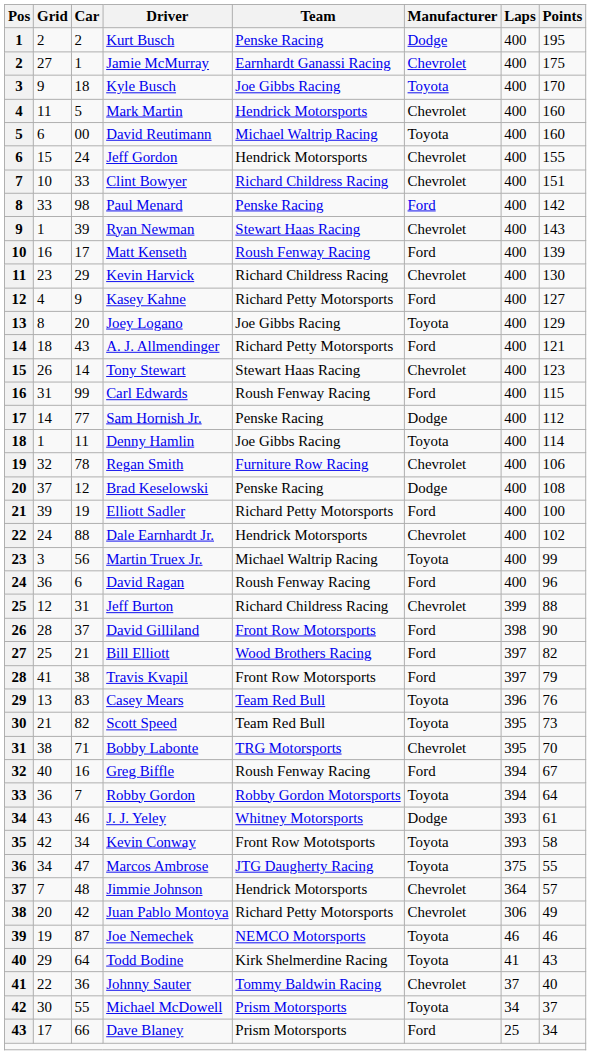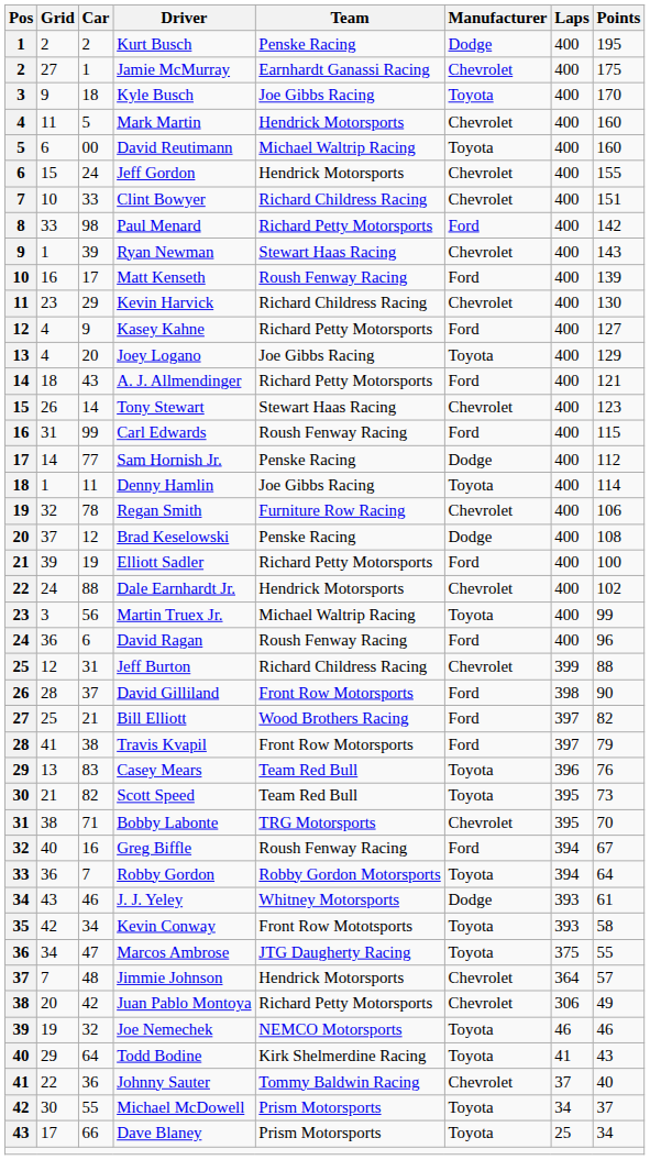 <table class="sortable wikitable" border="1">
 <tr>
 <th scope="col">Pos</th>
 <th scope="col">Grid</th>
 <th scope="col">Car</th>
 <th scope="col">Driver</th>
 <th scope="col">Team</th>
 <th scope="col">Manufacturer</th>
 <th scope="col">Laps</th>
 <th scope="col">Points</th>
 </tr>
 <tr>
 <th scope="row">1</th>
 <td>2</td>
 <td>2</td>
 <td><a href='#'>Kurt Busch</a></td>
 <td><a href='#'>Penske Racing</a></td>
 <td><a href='#'>Dodge</a></td>
 <td>400</td>
 <td>195</td>
 </tr>
 <tr>
 <th scope="row">2</th>
 <td>27</td>
 <td>1</td>
 <td><a href='#'>Jamie McMurray</a></td>
 <td><a href='#'>Earnhardt Ganassi Racing</a></td>
 <td><a href='#'>Chevrolet</a></td>
 <td>400</td>
 <td>175</td>
 </tr>
 <tr>
 <th scope="row">3</th>
 <td>9</td>
 <td>18</td>
 <td><a href='#'>Kyle Busch</a></td>
 <td><a href='#'>Joe Gibbs Racing</a></td>
 <td><a href='#'>Toyota</a></td>
 <td>400</td>
 <td>170</td>
 </tr>
 <tr>
 <th scope="row">4</th>
 <td>11</td>
 <td>5</td>
 <td><a href='#'>Mark Martin</a></td>
 <td><a href='#'>Hendrick Motorsports</a></td>
 <td>Chevrolet</td>
 <td>400</td>
 <td>160</td>
 </tr>
 <tr>
 <th scope="row">5</th>
 <td>6</td>
 <td>00</td>
 <td><a href='#'>David Reutimann</a></td>
 <td><a href='#'>Michael Waltrip Racing</a></td>
 <td>Toyota</td>
 <td>400</td>
 <td>160</td>
 </tr>
 <tr>
 <th scope="row">6</th>
 <td>15</td>
 <td>24</td>
 <td><a href='#'>Jeff Gordon</a></td>
 <td>Hendrick Motorsports</td>
 <td>Chevrolet</td>
 <td>400</td>
 <td>155</td>
 </tr>
 <tr>
 <th scope="row">7</th>
 <td>10</td>
 <td>33</td>
 <td><a href='#'>Clint Bowyer</a></td>
 <td><a href='#'>Richard Childress Racing</a></td>
 <td>Chevrolet</td>
 <td>400</td>
 <td>151</td>
 </tr>
 <tr>
 <th scope="row">8</th>
 <td>33</td>
 <td>98</td>
 <td><a href='#'>Paul Menard</a></td>
-<td><a href='#'>Penske Racing</a></td>
+<td><a href='#'>Richard Petty Motorsports</a></td>
 <td><a href='#'>Ford</a></td>
 <td>400</td>
 <td>142</td>
 </tr>
 <tr>
 <th scope="row">9</th>
 <td>1</td>
 <td>39</td>
 <td><a href='#'>Ryan Newman</a></td>
 <td><a href='#'>Stewart Haas Racing</a></td>
 <td>Chevrolet</td>
 <td>400</td>
 <td>143</td>
 </tr>
 <tr>
 <th scope="row">10</th>
 <td>16</td>
 <td>17</td>
 <td><a href='#'>Matt Kenseth</a></td>
 <td><a href='#'>Roush Fenway Racing</a></td>
 <td>Ford</td>
 <td>400</td>
 <td>139</td>
 </tr>
 <tr>
 <th scope="row">11</th>
 <td>23</td>
 <td>29</td>
 <td><a href='#'>Kevin Harvick</a></td>
 <td>Richard Childress Racing</td>
 <td>Chevrolet</td>
 <td>400</td>
 <td>130</td>
 </tr>
 <tr>
 <th scope="row">12</th>
 <td>4</td>
 <td>9</td>
 <td><a href='#'>Kasey Kahne</a></td>
 <td>Richard Petty Motorsports</td>
 <td>Ford</td>
 <td>400</td>
 <td>127</td>
 </tr>
 <tr>
 <th scope="row">13</th>
-<td>8</td>
+<td>4</td>
 <td>20</td>
 <td><a href='#'>Joey Logano</a></td>
 <td>Joe Gibbs Racing</td>
 <td>Toyota</td>
 <td>400</td>
 <td>129</td>
 </tr>
 <tr>
 <th scope="row">14</th>
 <td>18</td>
 <td>43</td>
 <td><a href='#'>A. J. Allmendinger</a></td>
 <td>Richard Petty Motorsports</td>
 <td>Ford</td>
 <td>400</td>
 <td>121</td>
 </tr>
 <tr>
 <th scope="row">15</th>
 <td>26</td>
 <td>14</td>
 <td><a href='#'>Tony Stewart</a></td>
 <td>Stewart Haas Racing</td>
 <td>Chevrolet</td>
 <td>400</td>
 <td>123</td>
 </tr>
 <tr>
 <th scope="row">16</th>
 <td>31</td>
 <td>99</td>
 <td><a href='#'>Carl Edwards</a></td>
 <td>Roush Fenway Racing</td>
 <td>Ford</td>
 <td>400</td>
 <td>115</td>
 </tr>
 <tr>
 <th scope="row">17</th>
 <td>14</td>
 <td>77</td>
 <td><a href='#'>Sam Hornish Jr.</a></td>
 <td>Penske Racing</td>
 <td>Dodge</td>
 <td>400</td>
 <td>112</td>
 </tr>
 <tr>
 <th scope="row">18</th>
 <td>1</td>
 <td>11</td>
 <td><a href='#'>Denny Hamlin</a></td>
 <td>Joe Gibbs Racing</td>
 <td>Toyota</td>
 <td>400</td>
 <td>114</td>
 </tr>
 <tr>
 <th scope="row">19</th>
 <td>32</td>
 <td>78</td>
 <td><a href='#'>Regan Smith</a></td>
 <td><a href='#'>Furniture Row Racing</a></td>
 <td>Chevrolet</td>
 <td>400</td>
 <td>106</td>
 </tr>
 <tr>
 <th scope="row">20</th>
 <td>37</td>
 <td>12</td>
 <td><a href='#'>Brad Keselowski</a></td>
 <td>Penske Racing</td>
 <td>Dodge</td>
 <td>400</td>
 <td>108</td>
 </tr>
 <tr>
 <th scope="row">21</th>
 <td>39</td>
 <td>19</td>
 <td><a href='#'>Elliott Sadler</a></td>
 <td>Richard Petty Motorsports</td>
 <td>Ford</td>
 <td>400</td>
 <td>100</td>
 </tr>
 <tr>
 <th scope="row">22</th>
 <td>24</td>
 <td>88</td>
 <td><a href='#'>Dale Earnhardt Jr.</a></td>
 <td>Hendrick Motorsports</td>
 <td>Chevrolet</td>
 <td>400</td>
 <td>102</td>
 </tr>
 <tr>
 <th scope="row">23</th>
 <td>3</td>
 <td>56</td>
 <td><a href='#'>Martin Truex Jr.</a></td>
 <td>Michael Waltrip Racing</td>
 <td>Toyota</td>
 <td>400</td>
 <td>99</td>
 </tr>
 <tr>
 <th scope="row">24</th>
 <td>36</td>
 <td>6</td>
 <td><a href='#'>David Ragan</a></td>
 <td>Roush Fenway Racing</td>
 <td>Ford</td>
 <td>400</td>
 <td>96</td>
 </tr>
 <tr>
 <th scope="row">25</th>
 <td>12</td>
 <td>31</td>
 <td><a href='#'>Jeff Burton</a></td>
 <td>Richard Childress Racing</td>
 <td>Chevrolet</td>
 <td>399</td>
 <td>88</td>
 </tr>
 <tr>
 <th scope="row">26</th>
 <td>28</td>
 <td>37</td>
 <td><a href='#'>David Gilliland</a></td>
 <td><a href='#'>Front Row Motorsports</a></td>
 <td>Ford</td>
 <td>398</td>
 <td>90</td>
 </tr>
 <tr>
 <th scope="row">27</th>
 <td>25</td>
 <td>21</td>
 <td><a href='#'>Bill Elliott</a></td>
 <td><a href='#'>Wood Brothers Racing</a></td>
 <td>Ford</td>
 <td>397</td>
 <td>82</td>
 </tr>
 <tr>
 <th scope="row">28</th>
 <td>41</td>
 <td>38</td>
 <td><a href='#'>Travis Kvapil</a></td>
 <td>Front Row Motorsports</td>
 <td>Ford</td>
 <td>397</td>
 <td>79</td>
 </tr>
 <tr>
 <th scope="row">29</th>
 <td>13</td>
 <td>83</td>
 <td><a href='#'>Casey Mears</a></td>
 <td><a href='#'>Team Red Bull</a></td>
 <td>Toyota</td>
 <td>396</td>
 <td>76</td>
 </tr>
 <tr>
 <th scope="row">30</th>
 <td>21</td>
 <td>82</td>
 <td><a href='#'>Scott Speed</a></td>
 <td>Team Red Bull</td>
 <td>Toyota</td>
 <td>395</td>
 <td>73</td>
 </tr>
 <tr>
 <th scope="row">31</th>
 <td>38</td>
 <td>71</td>
 <td><a href='#'>Bobby Labonte</a></td>
 <td><a href='#'>TRG Motorsports</a></td>
 <td>Chevrolet</td>
 <td>395</td>
 <td>70</td>
 </tr>
 <tr>
 <th scope="row">32</th>
 <td>40</td>
 <td>16</td>
 <td><a href='#'>Greg Biffle</a></td>
 <td>Roush Fenway Racing</td>
 <td>Ford</td>
 <td>394</td>
 <td>67</td>
 </tr>
 <tr>
 <th scope="row">33</th>
 <td>36</td>
 <td>7</td>
 <td><a href='#'>Robby Gordon</a></td>
 <td><a href='#'>Robby Gordon Motorsports</a></td>
 <td>Toyota</td>
 <td>394</td>
 <td>64</td>
 </tr>
 <tr>
 <th scope="row">34</th>
 <td>43</td>
 <td>46</td>
 <td><a href='#'>J. J. Yeley</a></td>
 <td><a href='#'>Whitney Motorsports</a></td>
 <td>Dodge</td>
 <td>393</td>
 <td>61</td>
 </tr>
 <tr>
 <th scope="row">35</th>
 <td>42</td>
 <td>34</td>
 <td><a href='#'>Kevin Conway</a></td>
 <td>Front Row Mototsports</td>
 <td>Toyota</td>
 <td>393</td>
 <td>58</td>
 </tr>
 <tr>
 <th scope="row">36</th>
 <td>34</td>
 <td>47</td>
 <td><a href='#'>Marcos Ambrose</a></td>
 <td><a href='#'>JTG Daugherty Racing</a></td>
 <td>Toyota</td>
 <td>375</td>
 <td>55</td>
 </tr>
 <tr>
 <th scope="row">37</th>
 <td>7</td>
 <td>48</td>
 <td><a href='#'>Jimmie Johnson</a></td>
 <td>Hendrick Motorsports</td>
 <td>Chevrolet</td>
 <td>364</td>
 <td>57</td>
 </tr>
 <tr>
 <th scope="row">38</th>
 <td>20</td>
 <td>42</td>
 <td><a href='#'>Juan Pablo Montoya</a></td>
 <td>Richard Petty Motorsports</td>
 <td>Chevrolet</td>
 <td>306</td>
 <td>49</td>
 </tr>
 <tr>
 <th scope="row">39</th>
 <td>19</td>
-<td>87</td>
+<td>32</td>
 <td><a href='#'>Joe Nemechek</a></td>
 <td><a href='#'>NEMCO Motorsports</a></td>
 <td>Toyota</td>
 <td>46</td>
 <td>46</td>
 </tr>
 <tr>
 <th scope="row">40</th>
 <td>29</td>
 <td>64</td>
 <td><a href='#'>Todd Bodine</a></td>
 <td>Kirk Shelmerdine Racing</td>
 <td>Toyota</td>
 <td>41</td>
 <td>43</td>
 </tr>
 <tr>
 <th scope="row">41</th>
 <td>22</td>
 <td>36</td>
 <td><a href='#'>Johnny Sauter</a></td>
 <td><a href='#'>Tommy Baldwin Racing</a></td>
 <td>Chevrolet</td>
 <td>37</td>
 <td>40</td>
 </tr>
 <tr>
 <th scope="row">42</th>
 <td>30</td>
 <td>55</td>
 <td><a href='#'>Michael McDowell</a></td>
 <td><a href='#'>Prism Motorsports</a></td>
 <td>Toyota</td>
 <td>34</td>
 <td>37</td>
 </tr>
 <tr>
 <th scope="row">43</th>
 <td>17</td>
 <td>66</td>
 <td><a href='#'>Dave Blaney</a></td>
 <td>Prism Motorsports</td>
-<td>Ford</td>
+<td>Toyota</td>
 <td>25</td>
 <td>34</td>
 </tr>
 <tr class="sortbottom">
 <td colspan="8"></td>
 </tr>
 </table>
